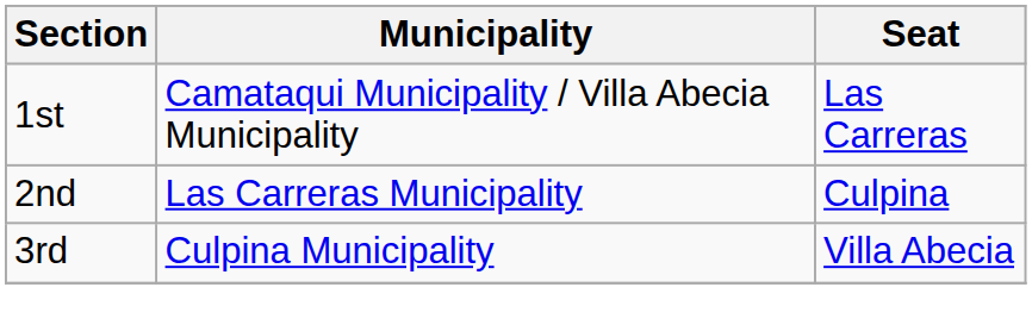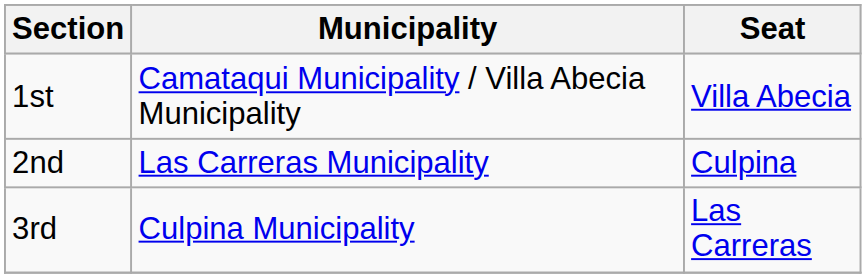 <table class="wikitable" border="1" style="width:35%;" border="1">
 <tr bgcolor=silver>
 <th><strong>Section</strong></th>
 <th><strong>Municipality</strong></th>
 <th><strong>Seat</strong></th>
 </tr>
 <tr>
 <td>1st</td>
 <td><a href='#'>Camataqui Municipality</a> / Villa Abecia Municipality</td>
-<td><a href='#'>Las Carreras</a></td>
+<td><a href='#'>Villa Abecia</a></td>
 </tr>
 <tr>
 <td>2nd</td>
 <td><a href='#'>Las Carreras Municipality</a></td>
 <td><a href='#'>Culpina</a></td>
 </tr>
 <tr>
 <td>3rd</td>
 <td><a href='#'>Culpina Municipality</a></td>
-<td><a href='#'>Villa Abecia</a></td>
+<td><a href='#'>Las Carreras</a></td>
 </tr>
 <tr>
 </tr>
 </table>
